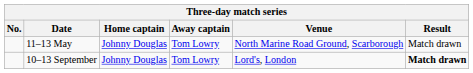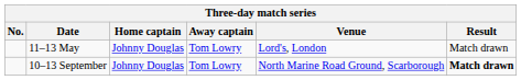 <table class="wikitable">
 <tr>
 <th colspan="9">Three-day match series</th>
 </tr>
 <tr>
 <th>No.</th>
 <th>Date</th>
 <th>Home captain</th>
 <th>Away captain</th>
 <th>Venue</th>
 <th>Result</th>
 </tr>
 <tr>
 <td></td>
 <td>11–13 May</td>
 <td><a href='#'>Johnny Douglas</a></td>
 <td><a href='#'>Tom Lowry</a></td>
-<td><a href='#'>North Marine Road Ground</a>, <a href='#'>Scarborough</a></td>
+<td><a href='#'>Lord's</a>, <a href='#'>London</a></td>
 <td>Match drawn</td>
 </tr>
 <tr>
 <td></td>
 <td>10–13 September</td>
 <td><a href='#'>Johnny Douglas</a></td>
 <td><a href='#'>Tom Lowry</a></td>
-<td><a href='#'>Lord's</a>, <a href='#'>London</a></td>
+<td><a href='#'>North Marine Road Ground</a>, <a href='#'>Scarborough</a></td>
 <td><strong>Match drawn</strong></td>
 </tr>
 </table>
